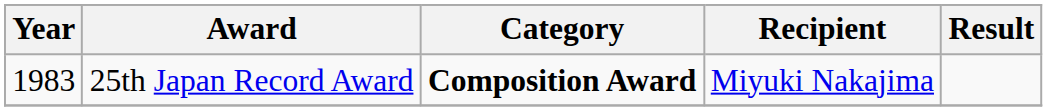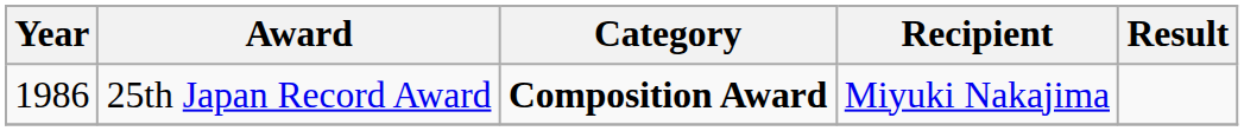 <table class="wikitable sortable">
 <tr>
 <th>Year</th>
 <th>Award</th>
 <th>Category</th>
 <th>Recipient</th>
 <th>Result</th>
 </tr>
 <tr>
-<td>1983</td>
+<td>1986</td>
 <td>25th <a href='#'>Japan Record Award</a></td>
 <td><strong>Composition Award</strong></td>
 <td><a href='#'>Miyuki Nakajima</a></td>
 <td></td>
 </tr>
 <tr>
 </tr>
 </table>
